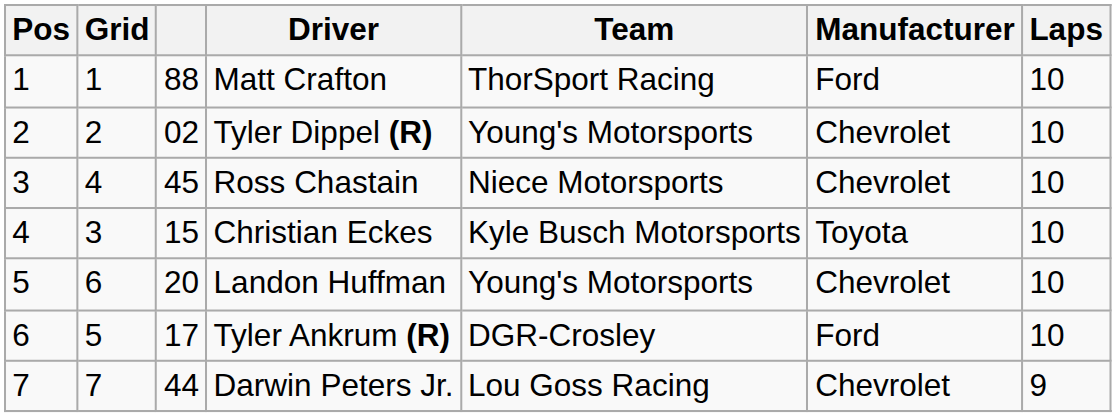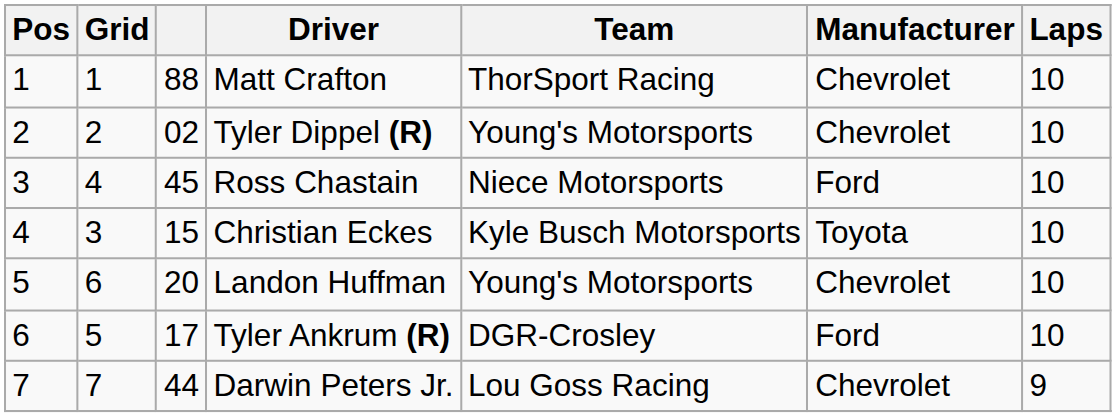 <table class="wikitable" style="font-size:98%">
 <tr>
 <th>Pos</th>
 <th>Grid</th>
 <th></th>
 <th>Driver</th>
 <th>Team</th>
 <th>Manufacturer</th>
 <th>Laps</th>
 </tr>
 <tr>
 <td>1</td>
 <td>1</td>
 <td>88</td>
 <td>Matt Crafton</td>
 <td>ThorSport Racing</td>
-<td>Ford</td>
+<td>Chevrolet</td>
 <td>10</td>
 </tr>
 <tr>
 <td>2</td>
 <td>2</td>
 <td>02</td>
 <td>Tyler Dippel <strong>(R)</strong></td>
 <td>Young's Motorsports</td>
 <td>Chevrolet</td>
 <td>10</td>
 </tr>
 <tr>
 <td>3</td>
 <td>4</td>
 <td>45</td>
 <td>Ross Chastain</td>
 <td>Niece Motorsports</td>
-<td>Chevrolet</td>
+<td>Ford</td>
 <td>10</td>
 </tr>
 <tr>
 <td>4</td>
 <td>3</td>
 <td>15</td>
 <td>Christian Eckes</td>
 <td>Kyle Busch Motorsports</td>
 <td>Toyota</td>
 <td>10</td>
 </tr>
 <tr>
 <td>5</td>
 <td>6</td>
 <td>20</td>
 <td>Landon Huffman</td>
 <td>Young's Motorsports</td>
 <td>Chevrolet</td>
 <td>10</td>
 </tr>
 <tr>
 <td>6</td>
 <td>5</td>
 <td>17</td>
 <td>Tyler Ankrum <strong>(R)</strong></td>
 <td>DGR-Crosley</td>
 <td>Ford</td>
 <td>10</td>
 </tr>
 <tr>
 <td>7</td>
 <td>7</td>
 <td>44</td>
 <td>Darwin Peters Jr.</td>
 <td>Lou Goss Racing</td>
 <td>Chevrolet</td>
 <td>9</td>
 </tr>
 <tr>
 </tr>
 </table>
